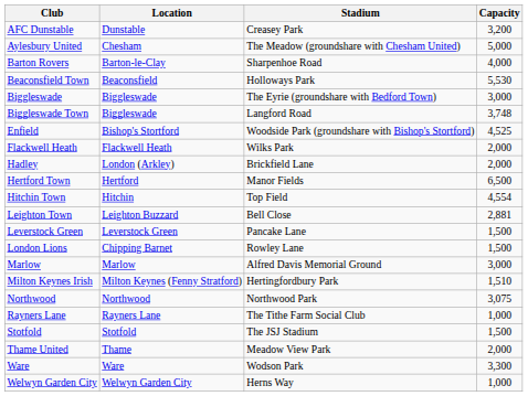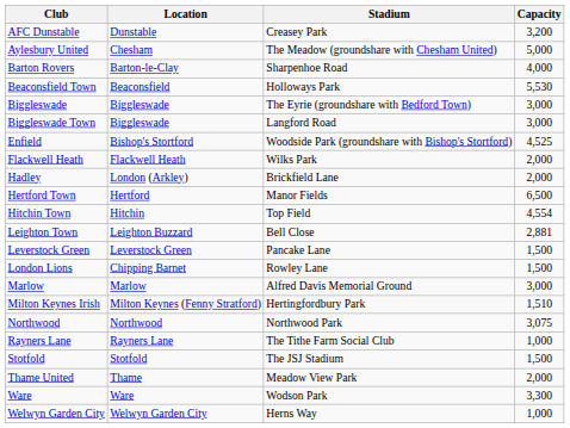 <table class="wikitable sortable">
 <tr>
 <th>Club</th>
 <th>Location</th>
 <th>Stadium</th>
 <th>Capacity</th>
 </tr>
 <tr>
 <td><a href='#'>AFC Dunstable</a></td>
 <td><a href='#'>Dunstable</a></td>
 <td>Creasey Park</td>
 <td align="center">3,200</td>
 </tr>
 <tr>
 <td><a href='#'>Aylesbury United</a></td>
 <td><a href='#'>Chesham</a></td>
 <td>The Meadow (groundshare with <a href='#'>Chesham United</a>)</td>
 <td align="center">5,000</td>
 </tr>
 <tr>
 <td><a href='#'>Barton Rovers</a></td>
 <td><a href='#'>Barton-le-Clay</a></td>
 <td>Sharpenhoe Road</td>
 <td align="center">4,000</td>
 </tr>
 <tr>
 <td><a href='#'>Beaconsfield Town</a></td>
 <td><a href='#'>Beaconsfield</a></td>
 <td>Holloways Park</td>
 <td align="center">5,530</td>
 </tr>
 <tr>
 <td><a href='#'>Biggleswade</a></td>
 <td><a href='#'>Biggleswade</a></td>
 <td>The Eyrie (groundshare with <a href='#'>Bedford Town</a>)</td>
 <td align="center">3,000</td>
 </tr>
 <tr>
 <td><a href='#'>Biggleswade Town</a></td>
 <td><a href='#'>Biggleswade</a></td>
 <td>Langford Road</td>
-<td align="center">3,748</td>
+<td align="center">3,000</td>
 </tr>
 <tr>
 <td><a href='#'>Enfield</a></td>
 <td><a href='#'>Bishop's Stortford</a></td>
 <td>Woodside Park (groundshare with <a href='#'>Bishop's Stortford</a>)</td>
 <td align="center">4,525</td>
 </tr>
 <tr>
 <td><a href='#'>Flackwell Heath</a></td>
 <td><a href='#'>Flackwell Heath</a></td>
 <td>Wilks Park</td>
 <td align="center">2,000</td>
 </tr>
 <tr>
 <td><a href='#'>Hadley</a></td>
 <td><a href='#'>London</a> (<a href='#'>Arkley</a>)</td>
 <td>Brickfield Lane</td>
 <td align="center">2,000</td>
 </tr>
 <tr>
 <td><a href='#'>Hertford Town</a></td>
 <td><a href='#'>Hertford</a></td>
 <td>Manor Fields</td>
 <td align="center">6,500</td>
 </tr>
 <tr>
 <td><a href='#'>Hitchin Town</a></td>
 <td><a href='#'>Hitchin</a></td>
 <td>Top Field</td>
 <td align="center">4,554</td>
 </tr>
 <tr>
 <td><a href='#'>Leighton Town</a></td>
 <td><a href='#'>Leighton Buzzard</a></td>
 <td>Bell Close</td>
 <td align="center">2,881</td>
 </tr>
 <tr>
 <td><a href='#'>Leverstock Green</a></td>
 <td><a href='#'>Leverstock Green</a></td>
 <td>Pancake Lane</td>
 <td align="center">1,500</td>
 </tr>
 <tr>
 <td><a href='#'>London Lions</a></td>
 <td><a href='#'>Chipping Barnet</a></td>
 <td>Rowley Lane</td>
 <td align="center">1,500</td>
 </tr>
 <tr>
 <td><a href='#'>Marlow</a></td>
 <td><a href='#'>Marlow</a></td>
 <td>Alfred Davis Memorial Ground</td>
 <td align="center">3,000</td>
 </tr>
 <tr>
 <td><a href='#'>Milton Keynes Irish</a></td>
 <td><a href='#'>Milton Keynes</a> (<a href='#'>Fenny Stratford</a>)</td>
 <td>Hertingfordbury Park</td>
 <td align="center">1,510</td>
 </tr>
 <tr>
 <td><a href='#'>Northwood</a></td>
 <td><a href='#'>Northwood</a></td>
 <td>Northwood Park</td>
 <td align="center">3,075</td>
 </tr>
 <tr>
 <td><a href='#'>Rayners Lane</a></td>
 <td><a href='#'>Rayners Lane</a></td>
 <td>The Tithe Farm Social Club</td>
 <td align="center">1,000</td>
 </tr>
 <tr>
 <td><a href='#'>Stotfold</a></td>
 <td><a href='#'>Stotfold</a></td>
 <td>The JSJ Stadium</td>
 <td align="center"=>1,500</td>
 </tr>
 <tr>
 <td><a href='#'>Thame United</a></td>
 <td><a href='#'>Thame</a></td>
 <td>Meadow View Park</td>
 <td align="center">2,000</td>
 </tr>
 <tr>
 <td><a href='#'>Ware</a></td>
 <td><a href='#'>Ware</a></td>
 <td>Wodson Park</td>
 <td align="center">3,300</td>
 </tr>
 <tr>
 <td><a href='#'>Welwyn Garden City</a></td>
 <td><a href='#'>Welwyn Garden City</a></td>
 <td>Herns Way</td>
 <td align="center">1,000</td>
 </tr>
 </table>
